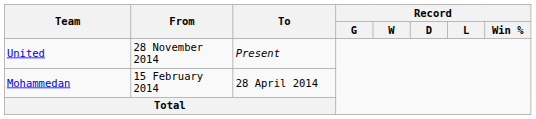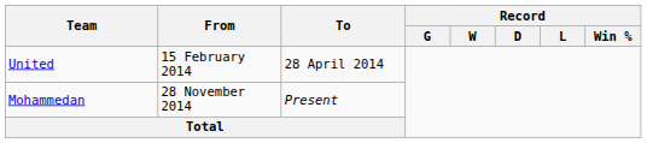 <table class="wikitable" style="text-align: center">
 <tr>
 <th rowspan=2! width=150>Team</th>
 <th rowspan=2! width=120>From</th>
 <th rowspan=2! width=120>To</th>
 <th colspan=7>Record</th>
 </tr>
 <tr>
 <th width=40>G</th>
 <th width=40>W</th>
 <th width=40>D</th>
 <th width=40>L</th>
 <th width=50>Win %</th>
 </tr>
 <tr>
 <td align=left> <a href='#'>United</a></td>
-<td align=left>28 November 2014</td>
-<td align=left><em>Present</em><br></td>
+<td align=left>15 February 2014</td>
+<td align=left>28 April 2014<br></td>
 </tr>
 <tr>
 <td align=left> <a href='#'>Mohammedan</a></td>
-<td align=left>15 February 2014</td>
-<td align=left>28 April 2014<br></td>
+<td align=left>28 November 2014</td>
+<td align=left><em>Present</em><br></td>
 </tr>
 <tr>
 <th colspan="3">Total<br></th>
 </tr>
 </table>
